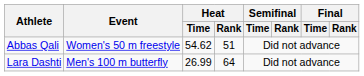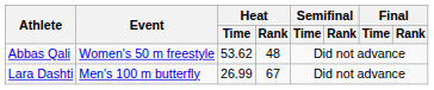 <table class=wikitable style="font-size:90%">
 <tr>
 <th rowspan="2">Athlete</th>
 <th rowspan="2">Event</th>
 <th colspan="2">Heat</th>
 <th colspan="2">Semifinal</th>
 <th colspan="2">Final</th>
 </tr>
 <tr style="font-size:95%">
 <th>Time</th>
 <th>Rank</th>
 <th>Time</th>
 <th>Rank</th>
 <th>Time</th>
 <th>Rank</th>
 </tr>
 <tr align=center>
 <td align=left><a href='#'>Abbas Qali</a></td>
 <td align=left><a href='#'>Women's 50 m freestyle</a></td>
-<td>54.62</td>
-<td>51</td>
+<td>53.62</td>
+<td>48</td>
 <td colspan="4">Did not advance</td>
 </tr>
 <tr align=center>
 <td align=left><a href='#'>Lara Dashti</a></td>
 <td align=left><a href='#'>Men's 100 m butterfly</a></td>
 <td>26.99</td>
-<td>64</td>
+<td>67</td>
 <td colspan="4">Did not advance</td>
 </tr>
 </table>
